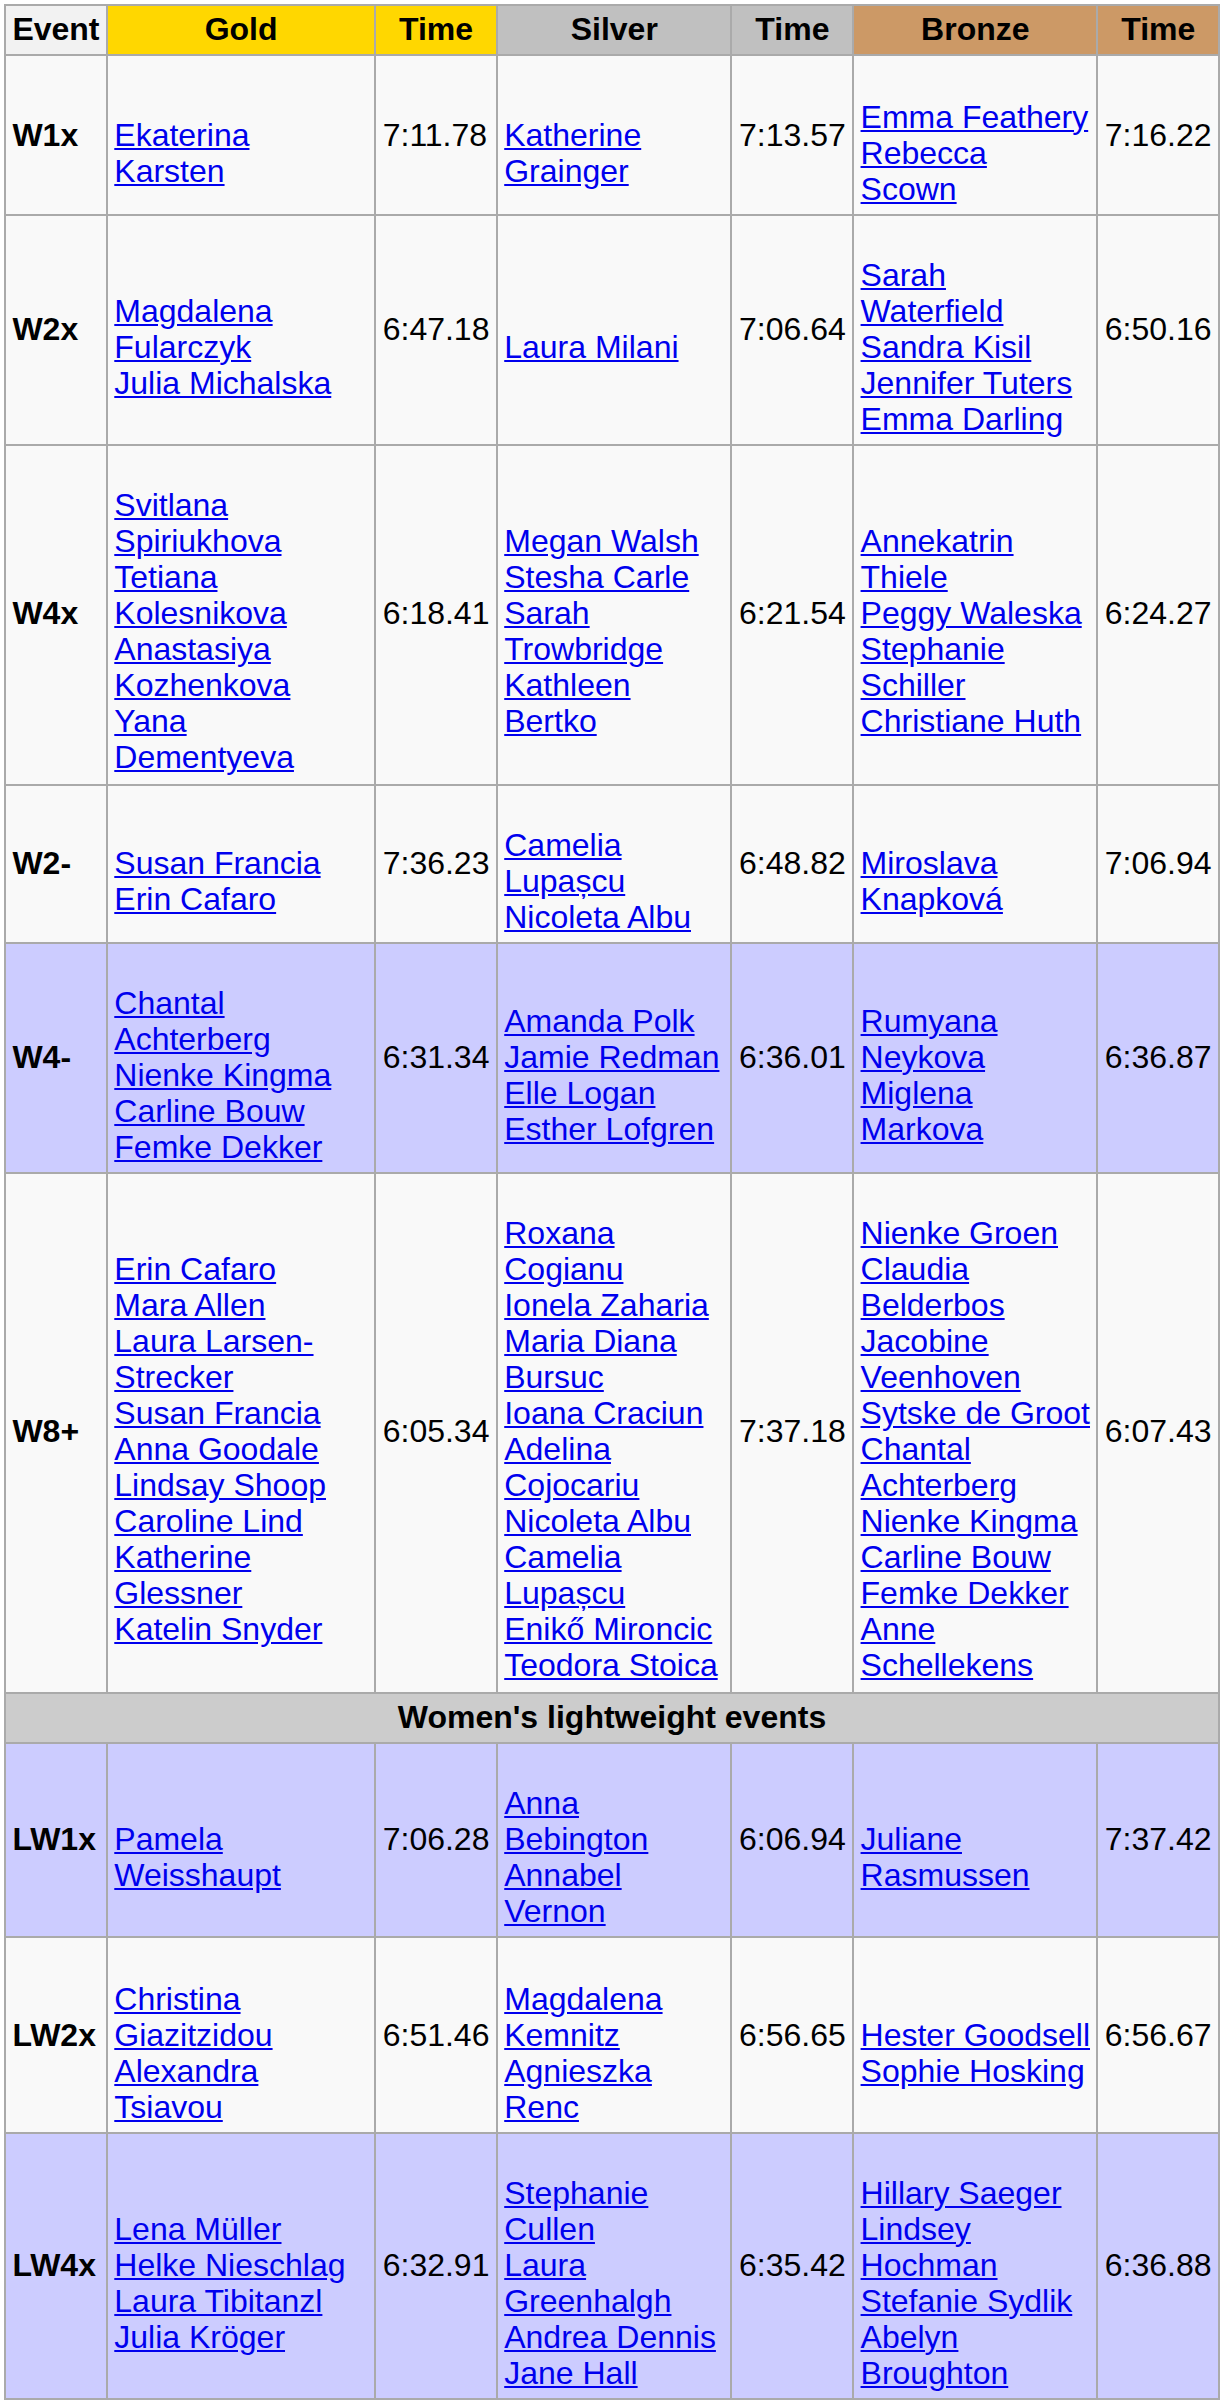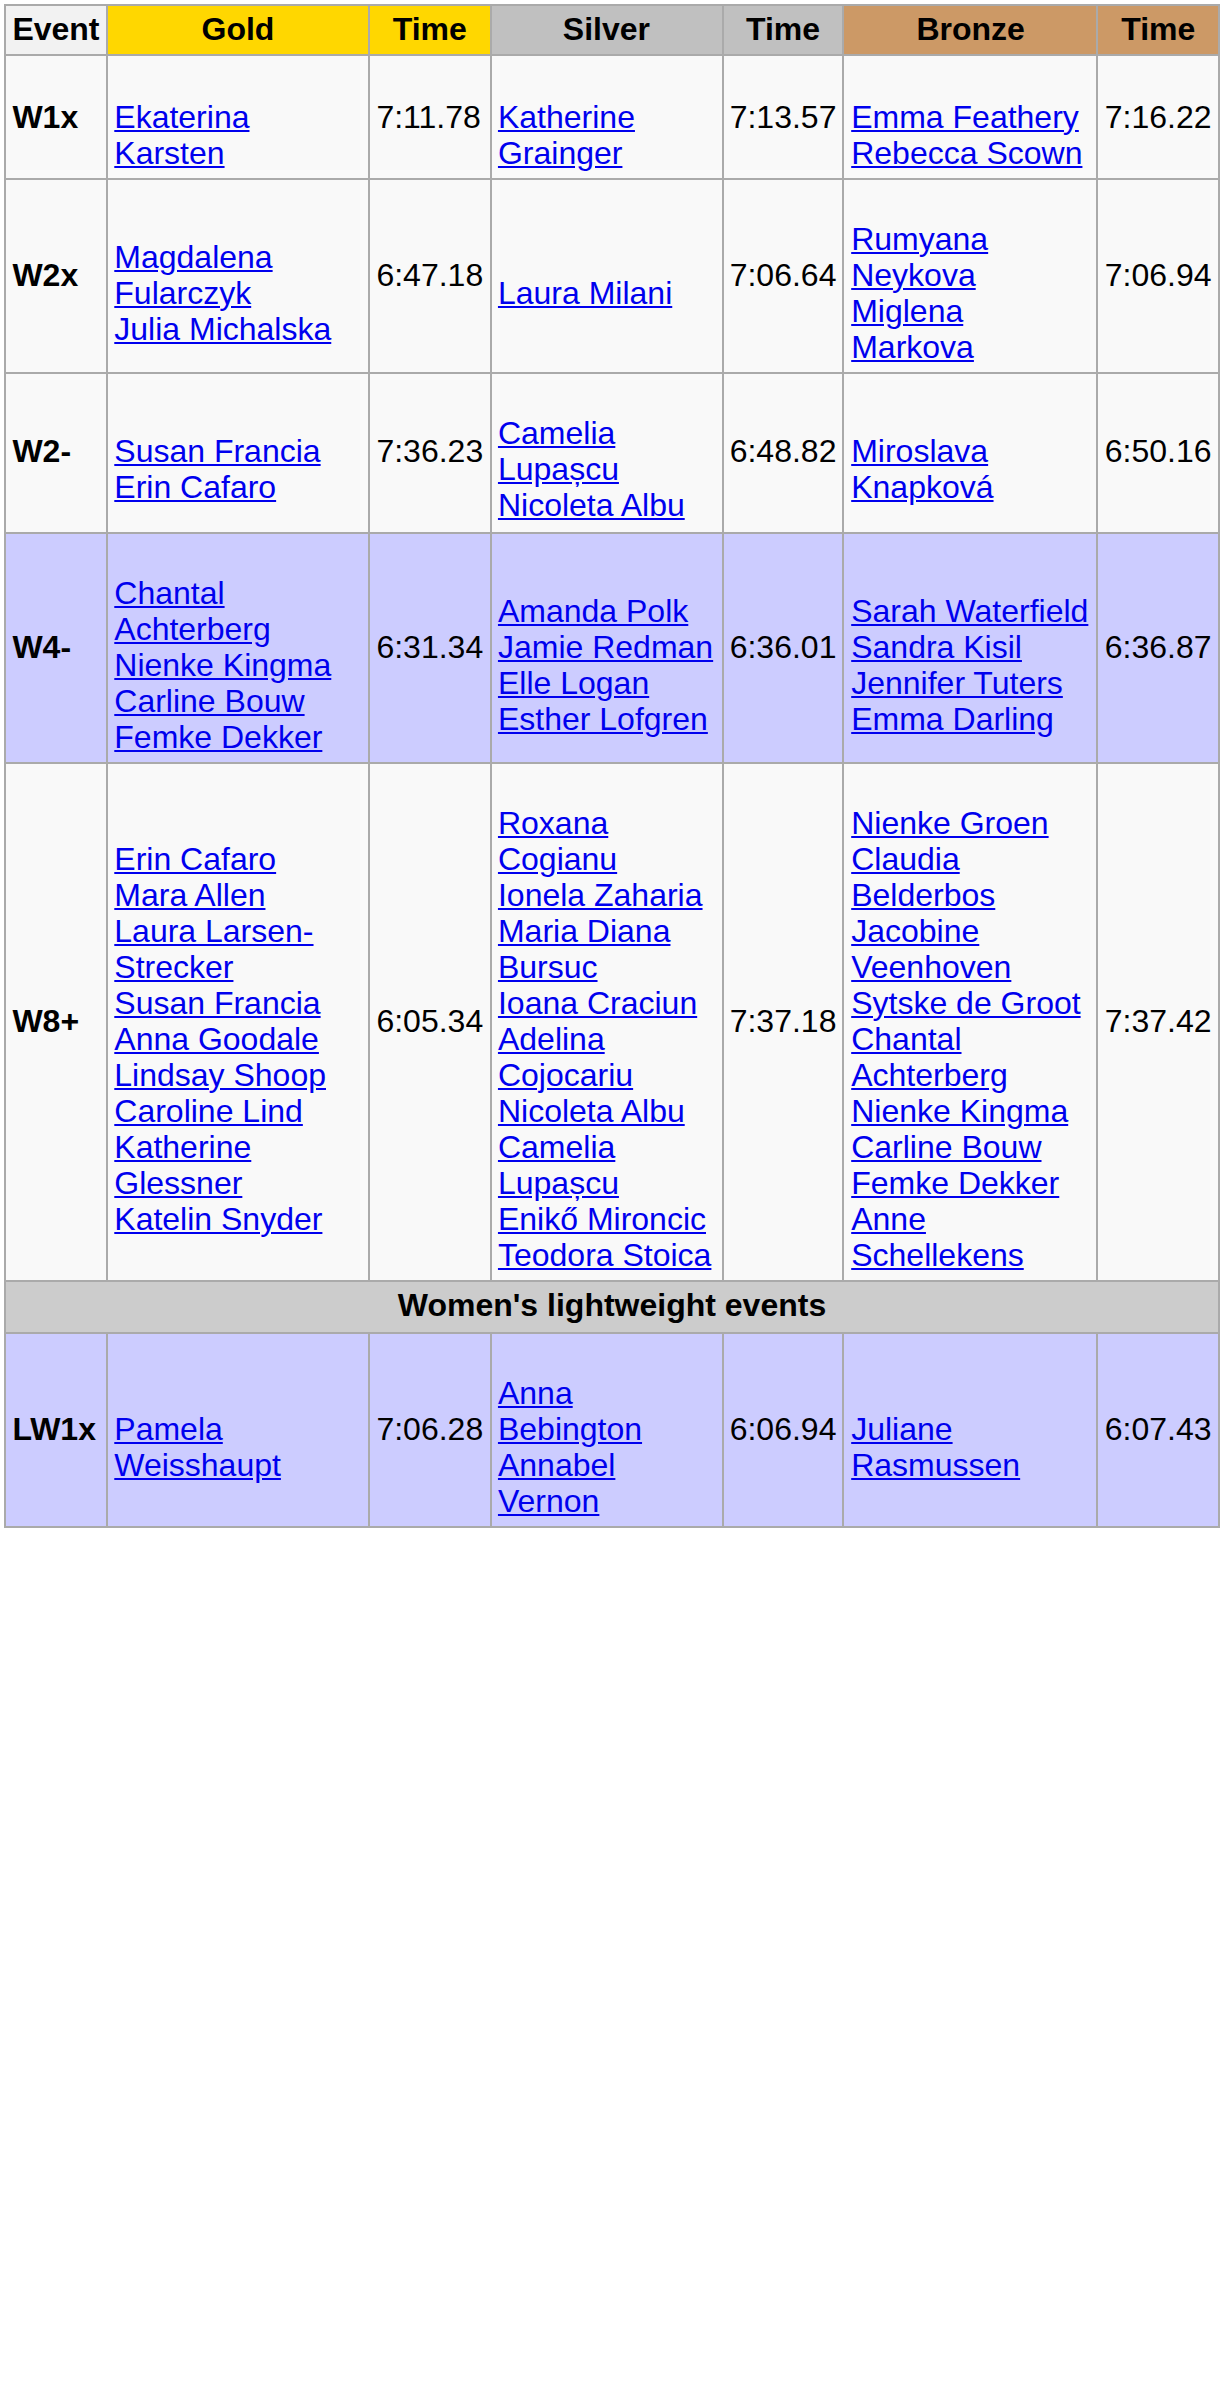 <table class="wikitable">
 <tr>
 <th>Event</th>
 <th style="text-align:center;background-color:gold;">Gold</th>
 <th style="text-align:center;background-color:gold;">Time</th>
 <th style="text-align:center;background-color:silver;">Silver</th>
 <th style="text-align:center;background-color:silver;">Time</th>
 <th style="text-align:center;background-color:#CC9966;">Bronze</th>
 <th style="text-align:center;background-color:#CC9966;">Time</th>
 </tr>
 <tr>
 <td><strong>W1x</strong></td>
 <td><br><a href='#'>Ekaterina Karsten</a></td>
 <td>7:11.78</td>
 <td><br><a href='#'>Katherine Grainger</a></td>
 <td>7:13.57</td>
 <td><br><a href='#'>Emma Feathery</a><br><a href='#'>Rebecca Scown</a></td>
 <td>7:16.22</td>
 </tr>
 <tr>
 <td><strong>W2x</strong></td>
 <td><br><a href='#'>Magdalena Fularczyk</a><br><a href='#'>Julia Michalska</a></td>
 <td>6:47.18</td>
 <td><br><a href='#'>Laura Milani</a></td>
 <td>7:06.64</td>
-<td><br><a href='#'>Sarah Waterfield</a><br><a href='#'>Sandra Kisil</a><br><a href='#'>Jennifer Tuters</a><br><a href='#'>Emma Darling</a></td>
-<td>6:50.16</td>
-</tr>
-<tr>
-<td><strong>W4x</strong></td>
-<td><br><a href='#'>Svitlana Spiriukhova</a><br><a href='#'>Tetiana Kolesnikova</a><br><a href='#'>Anastasiya Kozhenkova</a><br><a href='#'>Yana Dementyeva</a></td>
-<td>6:18.41</td>
-<td><br><a href='#'>Megan Walsh</a><br><a href='#'>Stesha Carle</a><br><a href='#'>Sarah Trowbridge</a><br><a href='#'>Kathleen Bertko</a></td>
-<td>6:21.54</td>
-<td><br><a href='#'>Annekatrin Thiele</a><br><a href='#'>Peggy Waleska</a><br><a href='#'>Stephanie Schiller</a><br><a href='#'>Christiane Huth</a></td>
-<td>6:24.27</td>
+<td><br><a href='#'>Rumyana Neykova</a><br><a href='#'>Miglena Markova</a></td>
+<td>7:06.94</td>
 </tr>
 <tr>
 <td><strong>W2-</strong></td>
 <td><br><a href='#'>Susan Francia</a><br><a href='#'>Erin Cafaro</a></td>
 <td>7:36.23</td>
 <td><br><a href='#'>Camelia Lupașcu</a><br><a href='#'>Nicoleta Albu</a></td>
 <td>6:48.82</td>
 <td><br><a href='#'>Miroslava Knapková</a></td>
-<td>7:06.94</td>
+<td>6:50.16</td>
 </tr>
 <tr bgcolor=ccccff>
 <td><strong>W4-</strong></td>
 <td><br><a href='#'>Chantal Achterberg</a><br><a href='#'>Nienke Kingma</a><br><a href='#'>Carline Bouw</a><br><a href='#'>Femke Dekker</a></td>
 <td>6:31.34</td>
 <td><br><a href='#'>Amanda Polk</a><br><a href='#'>Jamie Redman</a><br><a href='#'>Elle Logan</a><br><a href='#'>Esther Lofgren</a></td>
 <td>6:36.01</td>
-<td><br><a href='#'>Rumyana Neykova</a><br><a href='#'>Miglena Markova</a></td>
+<td><br><a href='#'>Sarah Waterfield</a><br><a href='#'>Sandra Kisil</a><br><a href='#'>Jennifer Tuters</a><br><a href='#'>Emma Darling</a></td>
 <td>6:36.87</td>
 </tr>
 <tr>
 <td><strong>W8+</strong></td>
 <td><br><a href='#'>Erin Cafaro</a><br><a href='#'>Mara Allen</a><br><a href='#'>Laura Larsen-Strecker</a><br><a href='#'>Susan Francia</a><br><a href='#'>Anna Goodale</a><br><a href='#'>Lindsay Shoop</a><br><a href='#'>Caroline Lind</a><br><a href='#'>Katherine Glessner</a><br><a href='#'>Katelin Snyder</a></td>
 <td>6:05.34</td>
 <td><br><a href='#'>Roxana Cogianu</a><br><a href='#'>Ionela Zaharia</a><br><a href='#'>Maria Diana Bursuc</a><br><a href='#'>Ioana Craciun</a><br><a href='#'>Adelina Cojocariu</a><br><a href='#'>Nicoleta Albu</a><br><a href='#'>Camelia Lupașcu</a><br><a href='#'>Enikő Mironcic</a><br><a href='#'>Teodora Stoica</a></td>
 <td>7:37.18</td>
 <td><br><a href='#'>Nienke Groen</a><br><a href='#'>Claudia Belderbos</a><br><a href='#'>Jacobine Veenhoven</a><br><a href='#'>Sytske de Groot</a><br><a href='#'>Chantal Achterberg</a><br><a href='#'>Nienke Kingma</a><br><a href='#'>Carline Bouw</a><br><a href='#'>Femke Dekker</a><br><a href='#'>Anne Schellekens</a></td>
-<td>6:07.43</td>
+<td>7:37.42</td>
 </tr>
 <tr>
 <th colspan="7" style="background-color:#CCC;">Women's lightweight events</th>
 </tr>
 <tr bgcolor=ccccff>
 <td><strong>LW1x</strong></td>
 <td><br><a href='#'>Pamela Weisshaupt</a></td>
 <td>7:06.28</td>
 <td><br><a href='#'>Anna Bebington</a><br><a href='#'>Annabel Vernon</a></td>
 <td>6:06.94</td>
 <td><br><a href='#'>Juliane Rasmussen</a></td>
-<td>7:37.42</td>
-</tr>
-<tr>
-<td><strong>LW2x</strong></td>
-<td><br><a href='#'>Christina Giazitzidou</a><br><a href='#'>Alexandra Tsiavou</a></td>
-<td>6:51.46</td>
-<td><br><a href='#'>Magdalena Kemnitz</a><br><a href='#'>Agnieszka Renc</a></td>
-<td>6:56.65</td>
-<td><br><a href='#'>Hester Goodsell</a><br><a href='#'>Sophie Hosking</a></td>
-<td>6:56.67</td>
-</tr>
-<tr bgcolor=ccccff>
-<td><strong>LW4x</strong></td>
-<td><br><a href='#'>Lena Müller</a><br><a href='#'>Helke Nieschlag</a><br><a href='#'>Laura Tibitanzl</a><br><a href='#'>Julia Kröger</a></td>
-<td>6:32.91</td>
-<td><br><a href='#'>Stephanie Cullen</a><br><a href='#'>Laura Greenhalgh</a><br><a href='#'>Andrea Dennis</a><br><a href='#'>Jane Hall</a></td>
-<td>6:35.42</td>
-<td><br><a href='#'>Hillary Saeger</a><br><a href='#'>Lindsey Hochman</a><br><a href='#'>Stefanie Sydlik</a><br><a href='#'>Abelyn Broughton</a></td>
-<td>6:36.88</td>
+<td>6:07.43</td>
 </tr>
 </table>
